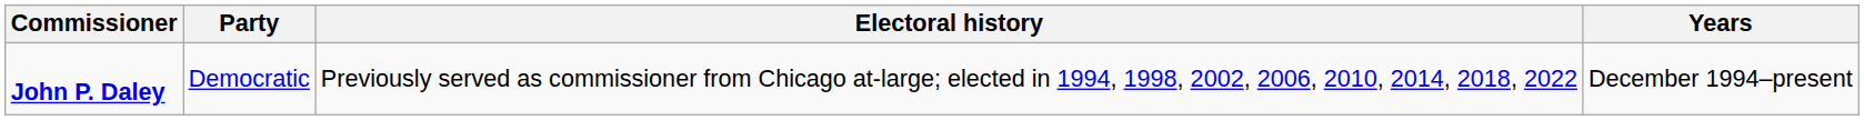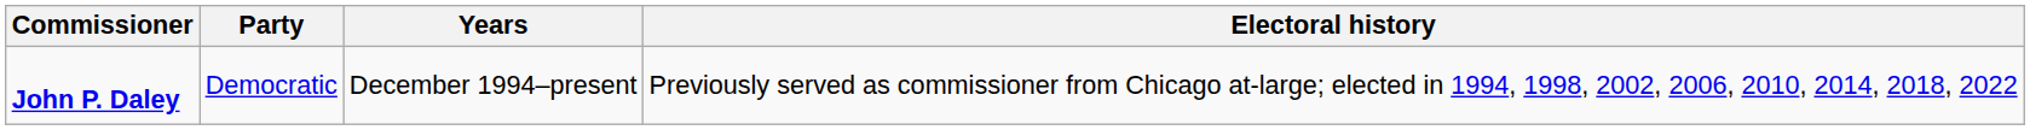 <table class=wikitable style="text-align:center">
 <tr>
 <th>Commissioner</th>
 <th>Party</th>
+<th>Years</th>
 <th>Electoral history</th>
-<th>Years</th>
 </tr>
 <tr style="height:3em">
 <td align=left><br><strong><a href='#'>John P. Daley</a></strong></td>
 <td><a href='#'>Democratic</a></td>
+<td nowrap>December 1994–present</td>
 <td>Previously served as commissioner from Chicago at-large; elected in <a href='#'>1994</a>, <a href='#'>1998</a>, <a href='#'>2002</a>, <a href='#'>2006</a>, <a href='#'>2010</a>, <a href='#'>2014</a>, <a href='#'>2018</a>, <a href='#'>2022</a></td>
-<td nowrap>December 1994–present</td>
 </tr>
 </table>
